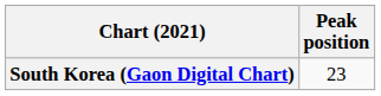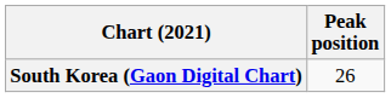 <table class="wikitable plainrowheaders">
 <tr>
 <th>Chart (2021)</th>
 <th>Peak<br>position</th>
 </tr>
 <tr>
 <th scope="row">South Korea (<a href='#'>Gaon Digital Chart</a>)</th>
-<td align="center">23</td>
+<td align="center">26</td>
 </tr>
 </table>
